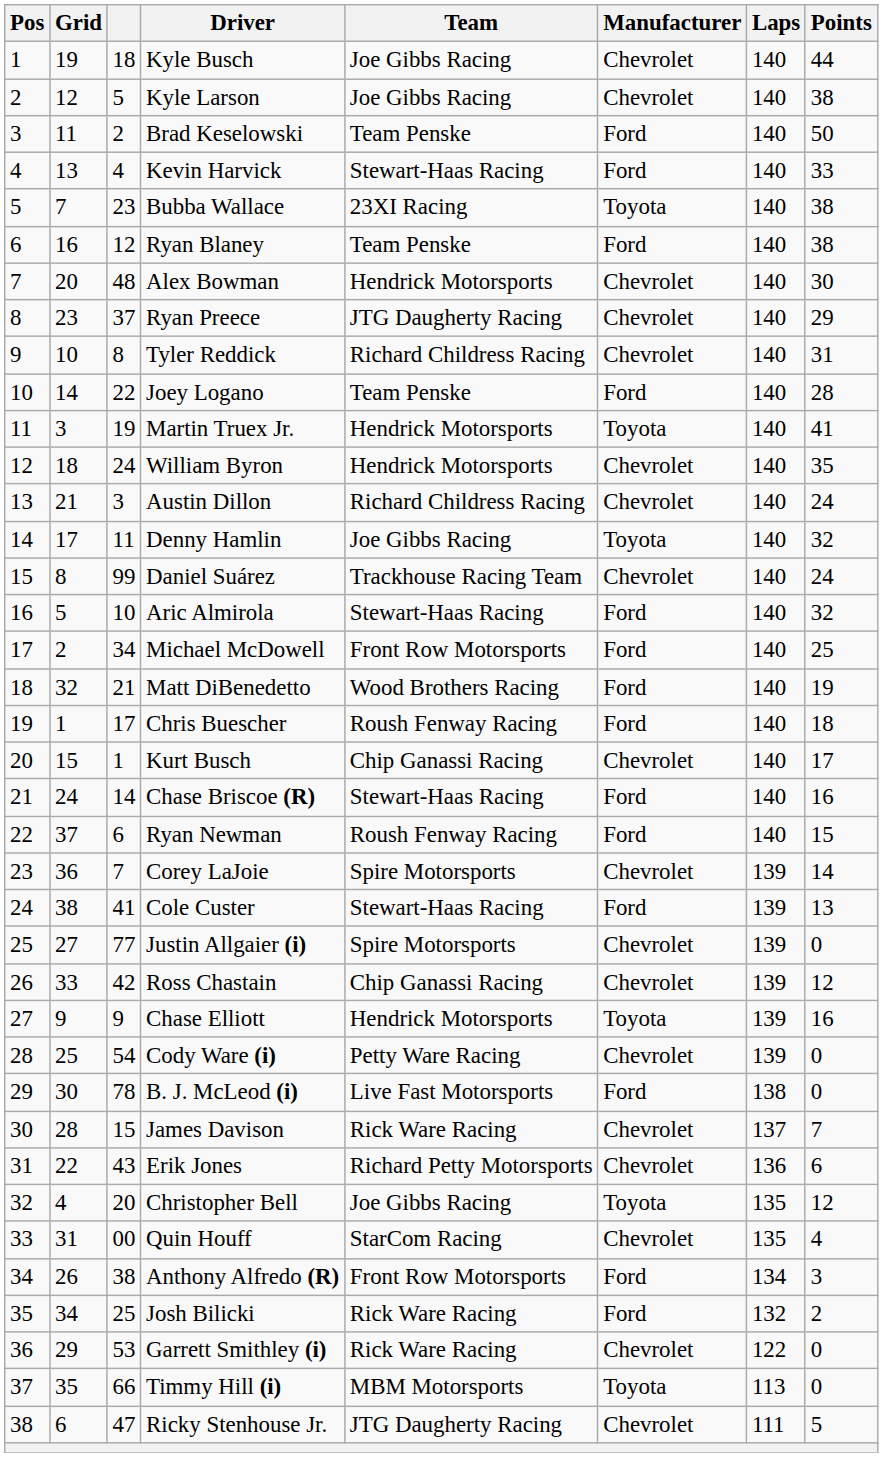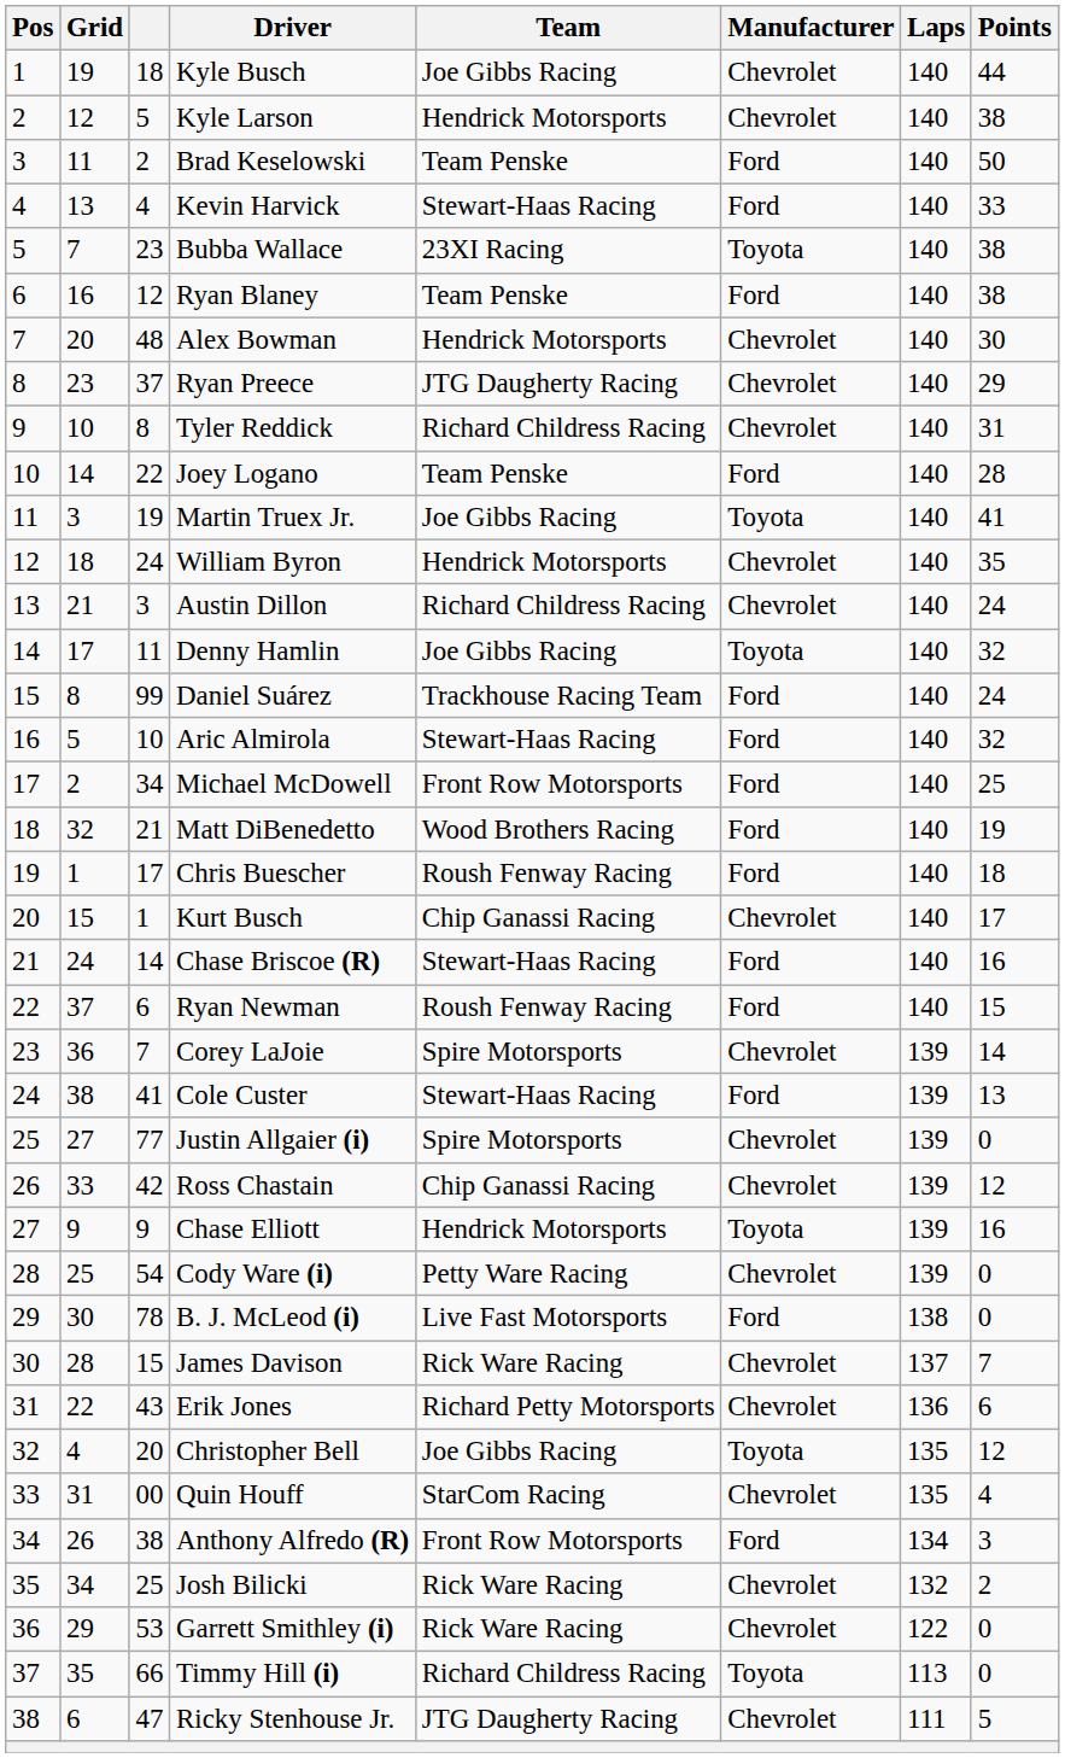 <table class="wikitable" style="font-size:98%">
 <tr>
 <th>Pos</th>
 <th>Grid</th>
 <th></th>
 <th>Driver</th>
 <th>Team</th>
 <th>Manufacturer</th>
 <th>Laps</th>
 <th>Points</th>
 </tr>
 <tr>
 <td>1</td>
 <td>19</td>
 <td>18</td>
 <td>Kyle Busch</td>
 <td>Joe Gibbs Racing</td>
 <td>Chevrolet</td>
 <td>140</td>
 <td>44</td>
 </tr>
 <tr>
 <td>2</td>
 <td>12</td>
 <td>5</td>
 <td>Kyle Larson</td>
-<td>Joe Gibbs Racing</td>
+<td>Hendrick Motorsports</td>
 <td>Chevrolet</td>
 <td>140</td>
 <td>38</td>
 </tr>
 <tr>
 <td>3</td>
 <td>11</td>
 <td>2</td>
 <td>Brad Keselowski</td>
 <td>Team Penske</td>
 <td>Ford</td>
 <td>140</td>
 <td>50</td>
 </tr>
 <tr>
 <td>4</td>
 <td>13</td>
 <td>4</td>
 <td>Kevin Harvick</td>
 <td>Stewart-Haas Racing</td>
 <td>Ford</td>
 <td>140</td>
 <td>33</td>
 </tr>
 <tr>
 <td>5</td>
 <td>7</td>
 <td>23</td>
 <td>Bubba Wallace</td>
 <td>23XI Racing</td>
 <td>Toyota</td>
 <td>140</td>
 <td>38</td>
 </tr>
 <tr>
 <td>6</td>
 <td>16</td>
 <td>12</td>
 <td>Ryan Blaney</td>
 <td>Team Penske</td>
 <td>Ford</td>
 <td>140</td>
 <td>38</td>
 </tr>
 <tr>
 <td>7</td>
 <td>20</td>
 <td>48</td>
 <td>Alex Bowman</td>
 <td>Hendrick Motorsports</td>
 <td>Chevrolet</td>
 <td>140</td>
 <td>30</td>
 </tr>
 <tr>
 <td>8</td>
 <td>23</td>
 <td>37</td>
 <td>Ryan Preece</td>
 <td>JTG Daugherty Racing</td>
 <td>Chevrolet</td>
 <td>140</td>
 <td>29</td>
 </tr>
 <tr>
 <td>9</td>
 <td>10</td>
 <td>8</td>
 <td>Tyler Reddick</td>
 <td>Richard Childress Racing</td>
 <td>Chevrolet</td>
 <td>140</td>
 <td>31</td>
 </tr>
 <tr>
 <td>10</td>
 <td>14</td>
 <td>22</td>
 <td>Joey Logano</td>
 <td>Team Penske</td>
 <td>Ford</td>
 <td>140</td>
 <td>28</td>
 </tr>
 <tr>
 <td>11</td>
 <td>3</td>
 <td>19</td>
 <td>Martin Truex Jr.</td>
-<td>Hendrick Motorsports</td>
+<td>Joe Gibbs Racing</td>
 <td>Toyota</td>
 <td>140</td>
 <td>41</td>
 </tr>
 <tr>
 <td>12</td>
 <td>18</td>
 <td>24</td>
 <td>William Byron</td>
 <td>Hendrick Motorsports</td>
 <td>Chevrolet</td>
 <td>140</td>
 <td>35</td>
 </tr>
 <tr>
 <td>13</td>
 <td>21</td>
 <td>3</td>
 <td>Austin Dillon</td>
 <td>Richard Childress Racing</td>
 <td>Chevrolet</td>
 <td>140</td>
 <td>24</td>
 </tr>
 <tr>
 <td>14</td>
 <td>17</td>
 <td>11</td>
 <td>Denny Hamlin</td>
 <td>Joe Gibbs Racing</td>
 <td>Toyota</td>
 <td>140</td>
 <td>32</td>
 </tr>
 <tr>
 <td>15</td>
 <td>8</td>
 <td>99</td>
 <td>Daniel Suárez</td>
 <td>Trackhouse Racing Team</td>
-<td>Chevrolet</td>
+<td>Ford</td>
 <td>140</td>
 <td>24</td>
 </tr>
 <tr>
 <td>16</td>
 <td>5</td>
 <td>10</td>
 <td>Aric Almirola</td>
 <td>Stewart-Haas Racing</td>
 <td>Ford</td>
 <td>140</td>
 <td>32</td>
 </tr>
 <tr>
 <td>17</td>
 <td>2</td>
 <td>34</td>
 <td>Michael McDowell</td>
 <td>Front Row Motorsports</td>
 <td>Ford</td>
 <td>140</td>
 <td>25</td>
 </tr>
 <tr>
 <td>18</td>
 <td>32</td>
 <td>21</td>
 <td>Matt DiBenedetto</td>
 <td>Wood Brothers Racing</td>
 <td>Ford</td>
 <td>140</td>
 <td>19</td>
 </tr>
 <tr>
 <td>19</td>
 <td>1</td>
 <td>17</td>
 <td>Chris Buescher</td>
 <td>Roush Fenway Racing</td>
 <td>Ford</td>
 <td>140</td>
 <td>18</td>
 </tr>
 <tr>
 <td>20</td>
 <td>15</td>
 <td>1</td>
 <td>Kurt Busch</td>
 <td>Chip Ganassi Racing</td>
 <td>Chevrolet</td>
 <td>140</td>
 <td>17</td>
 </tr>
 <tr>
 <td>21</td>
 <td>24</td>
 <td>14</td>
 <td>Chase Briscoe <strong>(R)</strong></td>
 <td>Stewart-Haas Racing</td>
 <td>Ford</td>
 <td>140</td>
 <td>16</td>
 </tr>
 <tr>
 <td>22</td>
 <td>37</td>
 <td>6</td>
 <td>Ryan Newman</td>
 <td>Roush Fenway Racing</td>
 <td>Ford</td>
 <td>140</td>
 <td>15</td>
 </tr>
 <tr>
 <td>23</td>
 <td>36</td>
 <td>7</td>
 <td>Corey LaJoie</td>
 <td>Spire Motorsports</td>
 <td>Chevrolet</td>
 <td>139</td>
 <td>14</td>
 </tr>
 <tr>
 <td>24</td>
 <td>38</td>
 <td>41</td>
 <td>Cole Custer</td>
 <td>Stewart-Haas Racing</td>
 <td>Ford</td>
 <td>139</td>
 <td>13</td>
 </tr>
 <tr>
 <td>25</td>
 <td>27</td>
 <td>77</td>
 <td>Justin Allgaier <strong>(i)</strong></td>
 <td>Spire Motorsports</td>
 <td>Chevrolet</td>
 <td>139</td>
 <td>0</td>
 </tr>
 <tr>
 <td>26</td>
 <td>33</td>
 <td>42</td>
 <td>Ross Chastain</td>
 <td>Chip Ganassi Racing</td>
 <td>Chevrolet</td>
 <td>139</td>
 <td>12</td>
 </tr>
 <tr>
 <td>27</td>
 <td>9</td>
 <td>9</td>
 <td>Chase Elliott</td>
 <td>Hendrick Motorsports</td>
 <td>Toyota</td>
 <td>139</td>
 <td>16</td>
 </tr>
 <tr>
 <td>28</td>
 <td>25</td>
 <td>54</td>
 <td>Cody Ware <strong>(i)</strong></td>
 <td>Petty Ware Racing</td>
 <td>Chevrolet</td>
 <td>139</td>
 <td>0</td>
 </tr>
 <tr>
 <td>29</td>
 <td>30</td>
 <td>78</td>
 <td>B. J. McLeod <strong>(i)</strong></td>
 <td>Live Fast Motorsports</td>
 <td>Ford</td>
 <td>138</td>
 <td>0</td>
 </tr>
 <tr>
 <td>30</td>
 <td>28</td>
 <td>15</td>
 <td>James Davison</td>
 <td>Rick Ware Racing</td>
 <td>Chevrolet</td>
 <td>137</td>
 <td>7</td>
 </tr>
 <tr>
 <td>31</td>
 <td>22</td>
 <td>43</td>
 <td>Erik Jones</td>
 <td>Richard Petty Motorsports</td>
 <td>Chevrolet</td>
 <td>136</td>
 <td>6</td>
 </tr>
 <tr>
 <td>32</td>
 <td>4</td>
 <td>20</td>
 <td>Christopher Bell</td>
 <td>Joe Gibbs Racing</td>
 <td>Toyota</td>
 <td>135</td>
 <td>12</td>
 </tr>
 <tr>
 <td>33</td>
 <td>31</td>
 <td>00</td>
 <td>Quin Houff</td>
 <td>StarCom Racing</td>
 <td>Chevrolet</td>
 <td>135</td>
 <td>4</td>
 </tr>
 <tr>
 <td>34</td>
 <td>26</td>
 <td>38</td>
 <td>Anthony Alfredo <strong>(R)</strong></td>
 <td>Front Row Motorsports</td>
 <td>Ford</td>
 <td>134</td>
 <td>3</td>
 </tr>
 <tr>
 <td>35</td>
 <td>34</td>
 <td>25</td>
 <td>Josh Bilicki</td>
 <td>Rick Ware Racing</td>
-<td>Ford</td>
+<td>Chevrolet</td>
 <td>132</td>
 <td>2</td>
 </tr>
 <tr>
 <td>36</td>
 <td>29</td>
 <td>53</td>
 <td>Garrett Smithley <strong>(i)</strong></td>
 <td>Rick Ware Racing</td>
 <td>Chevrolet</td>
 <td>122</td>
 <td>0</td>
 </tr>
 <tr>
 <td>37</td>
 <td>35</td>
 <td>66</td>
 <td>Timmy Hill <strong>(i)</strong></td>
-<td>MBM Motorsports</td>
+<td>Richard Childress Racing</td>
 <td>Toyota</td>
 <td>113</td>
 <td>0</td>
 </tr>
 <tr>
 <td>38</td>
 <td>6</td>
 <td>47</td>
 <td>Ricky Stenhouse Jr.</td>
 <td>JTG Daugherty Racing</td>
 <td>Chevrolet</td>
 <td>111</td>
 <td>5</td>
 </tr>
 <tr>
 <th colspan="8"></th>
 </tr>
 </table>
